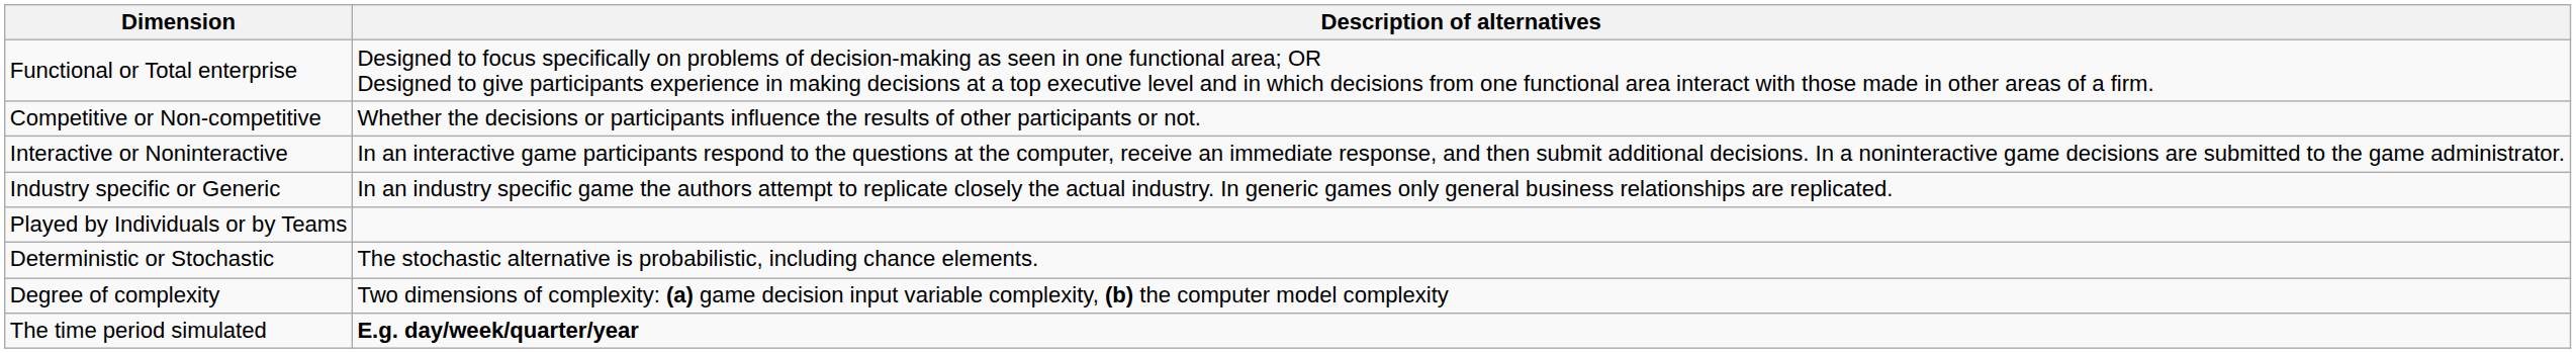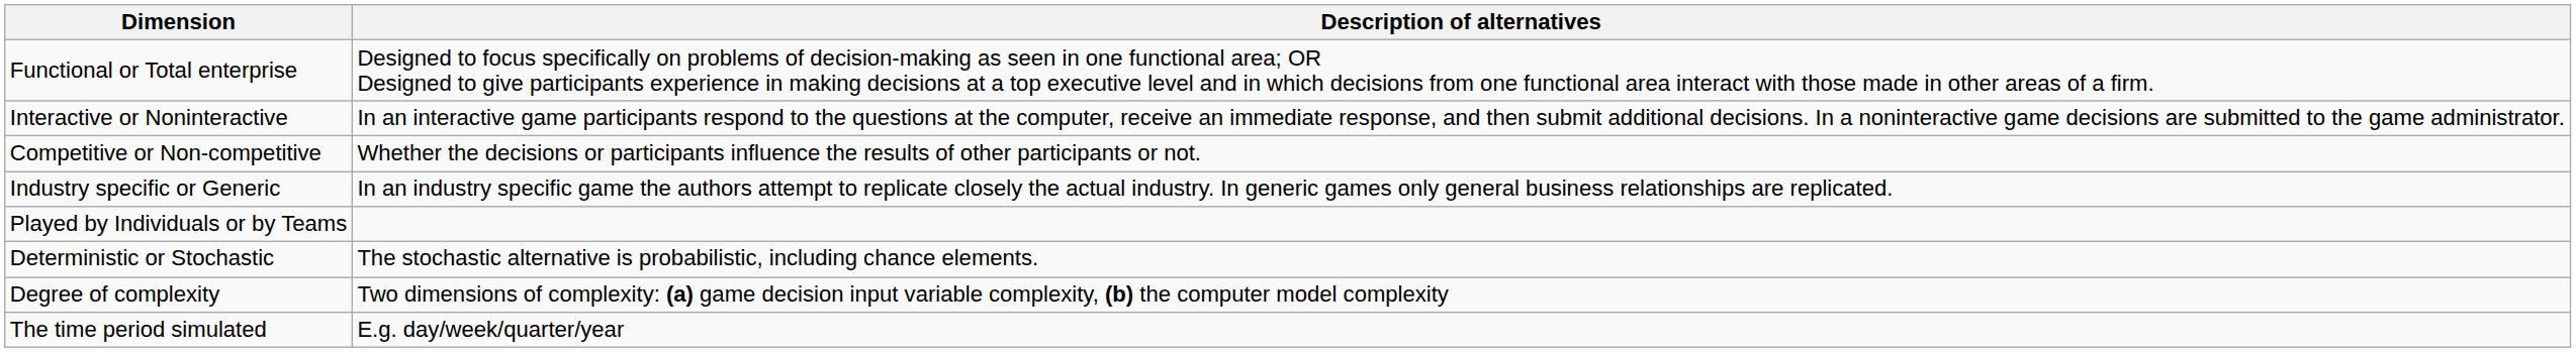 <table class="wikitable">
 <tr>
 <th>Dimension</th>
 <th>Description of alternatives</th>
 </tr>
 <tr>
 <td>Functional or Total enterprise</td>
 <td>Designed to focus specifically on problems of decision-making as seen in one functional area; OR<br>Designed to give participants experience in making decisions at a top executive level and in which decisions from one functional area interact with those made in other areas of a firm.</td>
 </tr>
 <tr>
+<td>Interactive or Noninteractive</td>
+<td>In an interactive game participants respond to the questions at the computer, receive an immediate response, and then submit additional decisions. In a noninteractive game decisions are submitted to the game administrator.</td>
+</tr>
+<tr>
 <td>Competitive or Non-competitive</td>
 <td>Whether the decisions or participants influence the results of other participants or not.</td>
-</tr>
-<tr>
-<td>Interactive or Noninteractive</td>
-<td>In an interactive game participants respond to the questions at the computer, receive an immediate response, and then submit additional decisions. In a noninteractive game decisions are submitted to the game administrator.</td>
 </tr>
 <tr>
 <td>Industry specific or Generic</td>
 <td>In an industry specific game the authors attempt to replicate closely the actual industry. In generic games only general business relationships are replicated.</td>
 </tr>
 <tr>
 <td>Played by Individuals or by Teams</td>
 <td></td>
 </tr>
 <tr>
 <td>Deterministic or Stochastic</td>
 <td>The stochastic alternative is probabilistic, including chance elements.</td>
 </tr>
 <tr>
 <td>Degree of complexity</td>
 <td>Two dimensions of complexity: <strong>(a)</strong> game decision input variable complexity, <strong>(b)</strong> the computer model complexity</td>
 </tr>
 <tr>
 <td>The time period simulated</td>
-<td><strong>E.g. day/week/quarter/year</strong></td>
+<td>E.g. day/week/quarter/year</td>
 </tr>
 </table>
